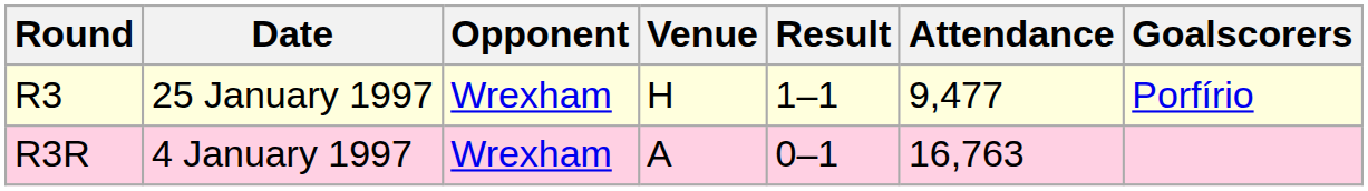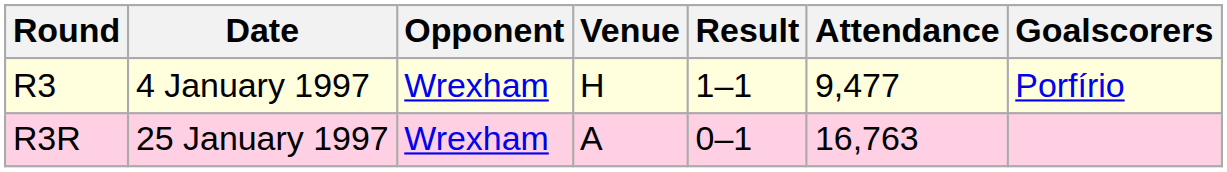 <table class="wikitable">
 <tr>
 <th>Round</th>
 <th>Date</th>
 <th>Opponent</th>
 <th>Venue</th>
 <th>Result</th>
 <th>Attendance</th>
 <th>Goalscorers</th>
 </tr>
 <tr style="background-color: #ffffdd;">
 <td>R3</td>
-<td>25 January 1997</td>
+<td>4 January 1997</td>
 <td><a href='#'>Wrexham</a></td>
 <td>H</td>
 <td>1–1</td>
 <td>9,477</td>
 <td><a href='#'>Porfírio</a></td>
 </tr>
 <tr style="background-color: #ffd0e3;">
 <td>R3R</td>
-<td>4 January 1997</td>
+<td>25 January 1997</td>
 <td><a href='#'>Wrexham</a></td>
 <td>A</td>
 <td>0–1</td>
 <td>16,763</td>
 <td></td>
 </tr>
 </table>
